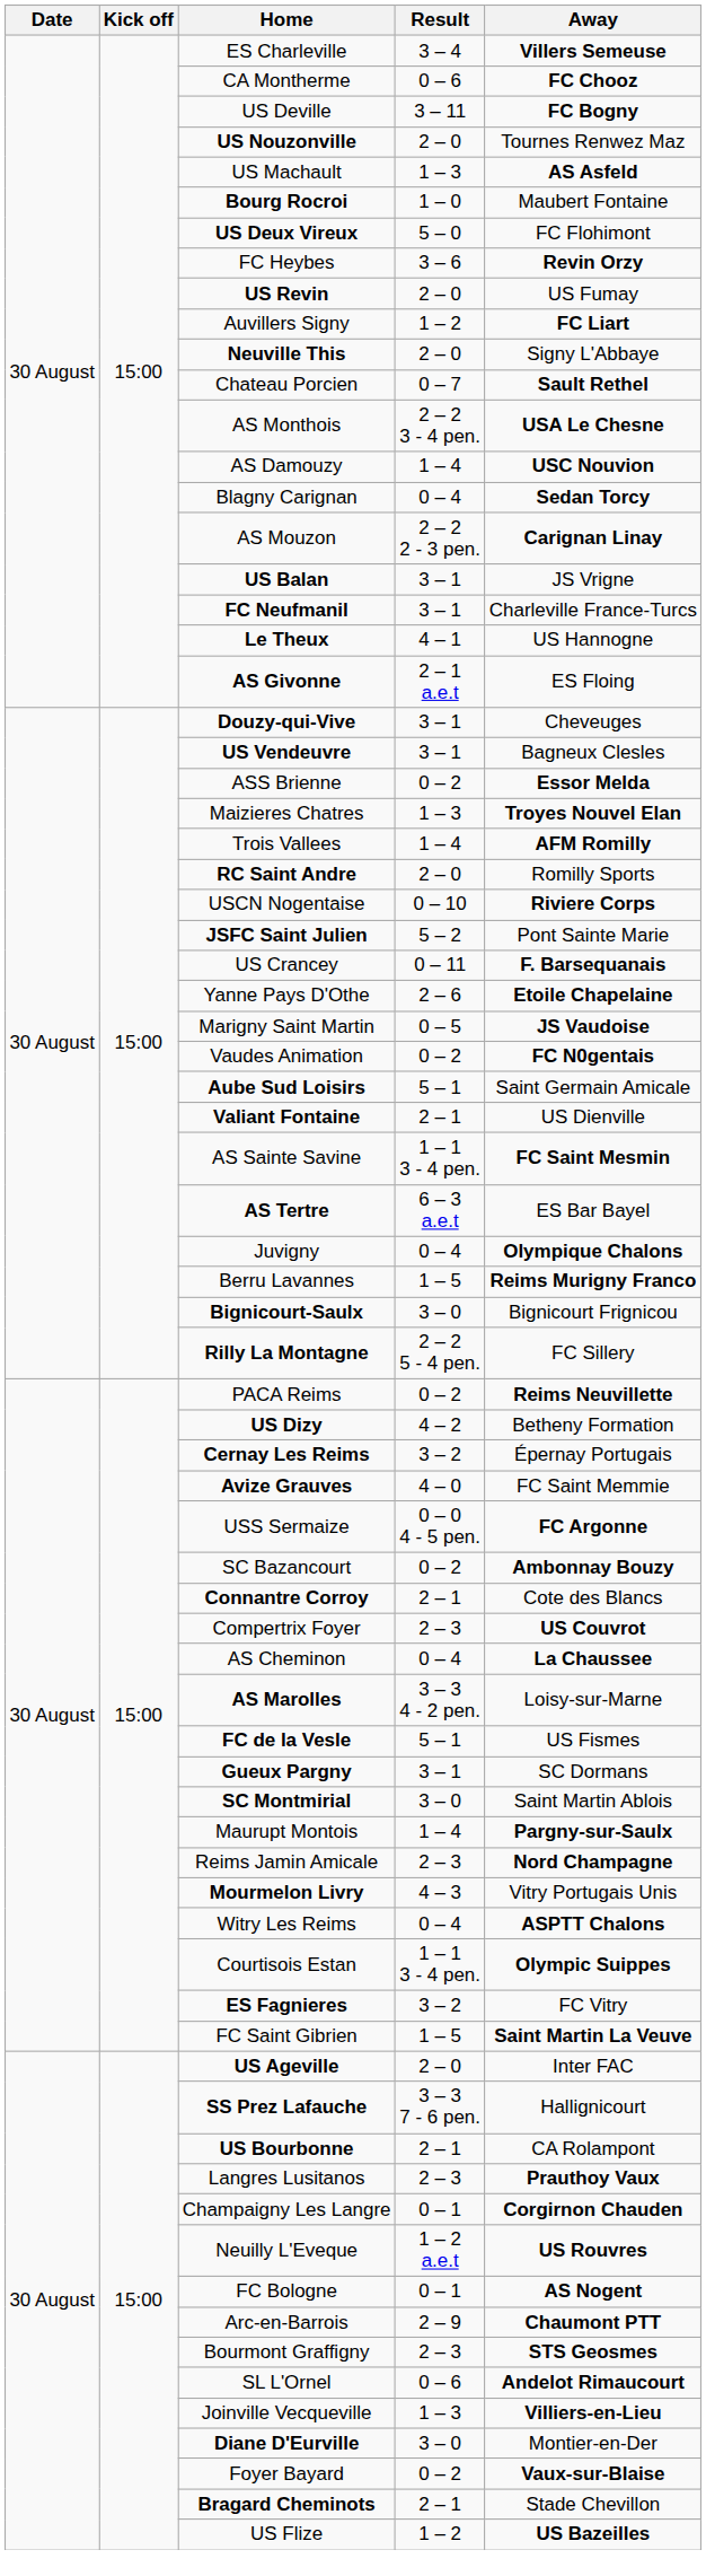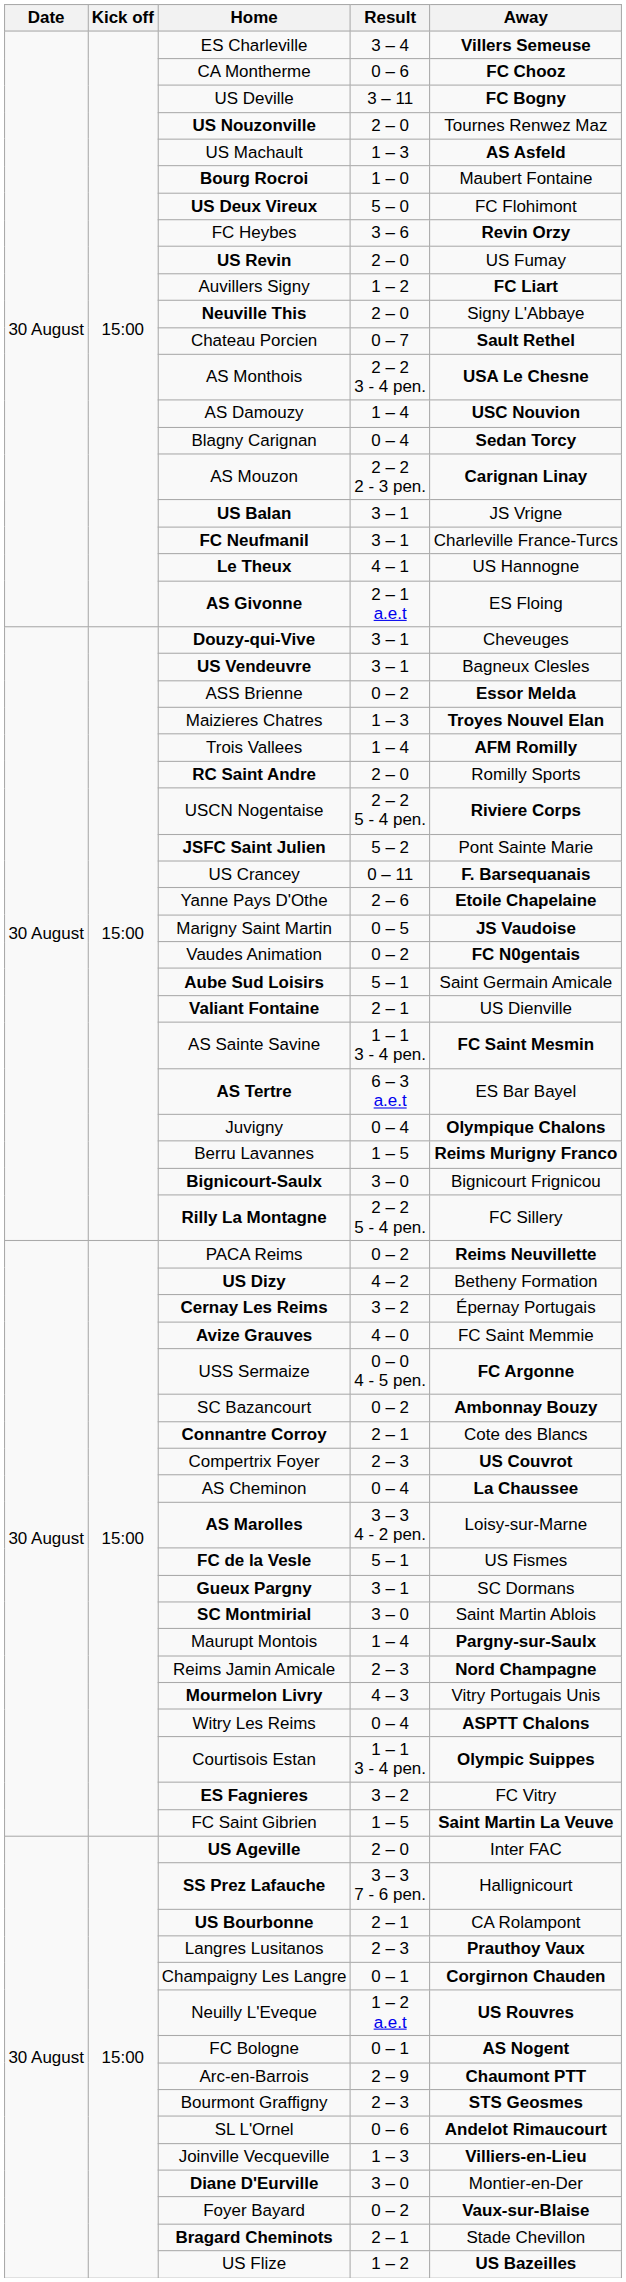 <table class="wikitable" style="text-align: center">
 <tr>
 <th scope="col">Date</th>
 <th scope="col">Kick off</th>
 <th scope="col">Home</th>
 <th scope="col">Result</th>
 <th scope="col">Away</th>
 </tr>
 <tr>
 <td rowspan="20">30 August</td>
 <td rowspan="20">15:00</td>
 <td>ES Charleville</td>
 <td>3 – 4</td>
 <td><strong>Villers Semeuse</strong></td>
 </tr>
 <tr>
 <td>CA Montherme</td>
 <td>0 – 6</td>
 <td><strong>FC Chooz</strong></td>
 </tr>
 <tr>
 <td>US Deville</td>
 <td>3 – 11</td>
 <td><strong>FC Bogny</strong></td>
 </tr>
 <tr>
 <td><strong>US Nouzonville</strong></td>
 <td>2 – 0</td>
 <td>Tournes Renwez Maz</td>
 </tr>
 <tr>
 <td>US Machault</td>
 <td>1 – 3</td>
 <td><strong>AS Asfeld</strong></td>
 </tr>
 <tr>
 <td><strong>Bourg Rocroi</strong></td>
 <td>1 – 0</td>
 <td>Maubert Fontaine</td>
 </tr>
 <tr>
 <td><strong>US Deux Vireux</strong></td>
 <td>5 – 0</td>
 <td>FC Flohimont</td>
 </tr>
 <tr>
 <td>FC Heybes</td>
 <td>3 – 6</td>
 <td><strong>Revin Orzy</strong></td>
 </tr>
 <tr>
 <td><strong>US Revin</strong></td>
 <td>2 – 0</td>
 <td>US Fumay</td>
 </tr>
 <tr>
 <td>Auvillers Signy</td>
 <td>1 – 2</td>
 <td><strong>FC Liart</strong></td>
 </tr>
 <tr>
 <td><strong>Neuville This</strong></td>
 <td>2 – 0</td>
 <td>Signy L'Abbaye</td>
 </tr>
 <tr>
 <td>Chateau Porcien</td>
 <td>0 – 7</td>
 <td><strong>Sault Rethel</strong></td>
 </tr>
 <tr>
 <td>AS Monthois</td>
 <td>2 – 2 <br> 3 - 4 pen.</td>
 <td><strong>USA Le Chesne</strong></td>
 </tr>
 <tr>
 <td>AS Damouzy</td>
 <td>1 – 4</td>
 <td><strong>USC Nouvion</strong></td>
 </tr>
 <tr>
 <td>Blagny Carignan</td>
 <td>0 – 4</td>
 <td><strong>Sedan Torcy</strong></td>
 </tr>
 <tr>
 <td>AS Mouzon</td>
 <td>2 – 2 <br> 2 - 3 pen.</td>
 <td><strong>Carignan Linay</strong></td>
 </tr>
 <tr>
 <td><strong>US Balan</strong></td>
 <td>3 – 1</td>
 <td>JS Vrigne</td>
 </tr>
 <tr>
 <td><strong>FC Neufmanil</strong></td>
 <td>3 – 1</td>
 <td>Charleville France-Turcs</td>
 </tr>
 <tr>
 <td><strong>Le Theux</strong></td>
 <td>4 – 1</td>
 <td>US Hannogne</td>
 </tr>
 <tr>
 <td><strong>AS Givonne</strong></td>
 <td>2 – 1 <br> <a href='#'>a.e.t</a></td>
 <td>ES Floing</td>
 </tr>
 <tr>
 <td rowspan="20">30 August</td>
 <td rowspan="20">15:00</td>
 <td><strong>Douzy-qui-Vive</strong></td>
 <td>3 – 1</td>
 <td>Cheveuges</td>
 </tr>
 <tr>
 <td><strong>US Vendeuvre</strong></td>
 <td>3 – 1</td>
 <td>Bagneux Clesles</td>
 </tr>
 <tr>
 <td>ASS Brienne</td>
 <td>0 – 2</td>
 <td><strong>Essor Melda</strong></td>
 </tr>
 <tr>
 <td>Maizieres Chatres</td>
 <td>1 – 3</td>
 <td><strong>Troyes Nouvel Elan</strong></td>
 </tr>
 <tr>
 <td>Trois Vallees</td>
 <td>1 – 4</td>
 <td><strong>AFM Romilly</strong></td>
 </tr>
 <tr>
 <td><strong>RC Saint Andre</strong></td>
 <td>2 – 0</td>
 <td>Romilly Sports</td>
 </tr>
 <tr>
 <td>USCN Nogentaise</td>
-<td>0 – 10</td>
+<td>2 – 2 <br> 5 - 4 pen.</td>
 <td><strong>Riviere Corps</strong></td>
 </tr>
 <tr>
 <td><strong>JSFC Saint Julien</strong></td>
 <td>5 – 2</td>
 <td>Pont Sainte Marie</td>
 </tr>
 <tr>
 <td>US Crancey</td>
 <td>0 – 11</td>
 <td><strong>F. Barsequanais</strong></td>
 </tr>
 <tr>
 <td>Yanne Pays D'Othe</td>
 <td>2 – 6</td>
 <td><strong>Etoile Chapelaine</strong></td>
 </tr>
 <tr>
 <td>Marigny Saint Martin</td>
 <td>0 – 5</td>
 <td><strong>JS Vaudoise</strong></td>
 </tr>
 <tr>
 <td>Vaudes Animation</td>
 <td>0 – 2</td>
 <td><strong>FC N0gentais</strong></td>
 </tr>
 <tr>
 <td><strong>Aube Sud Loisirs</strong></td>
 <td>5 – 1</td>
 <td>Saint Germain Amicale</td>
 </tr>
 <tr>
 <td><strong>Valiant Fontaine</strong></td>
 <td>2 – 1</td>
 <td>US Dienville</td>
 </tr>
 <tr>
 <td>AS Sainte Savine</td>
 <td>1 – 1 <br> 3 - 4 pen.</td>
 <td><strong>FC Saint Mesmin</strong></td>
 </tr>
 <tr>
 <td><strong>AS Tertre</strong></td>
 <td>6 – 3 <br> <a href='#'>a.e.t</a></td>
 <td>ES Bar Bayel</td>
 </tr>
 <tr>
 <td>Juvigny</td>
 <td>0 – 4</td>
 <td><strong>Olympique Chalons</strong></td>
 </tr>
 <tr>
 <td>Berru Lavannes</td>
 <td>1 – 5</td>
 <td><strong>Reims Murigny Franco</strong></td>
 </tr>
 <tr>
 <td><strong>Bignicourt-Saulx</strong></td>
 <td>3 – 0</td>
 <td>Bignicourt Frignicou</td>
 </tr>
 <tr>
 <td><strong>Rilly La Montagne</strong></td>
 <td>2 – 2 <br> 5 - 4 pen.</td>
 <td>FC Sillery</td>
 </tr>
 <tr>
 <td rowspan="20">30 August</td>
 <td rowspan="20">15:00</td>
 <td>PACA Reims</td>
 <td>0 – 2</td>
 <td><strong>Reims Neuvillette</strong></td>
 </tr>
 <tr>
 <td><strong>US Dizy</strong></td>
 <td>4 – 2</td>
 <td>Betheny Formation</td>
 </tr>
 <tr>
 <td><strong>Cernay Les Reims</strong></td>
 <td>3 – 2</td>
 <td>Épernay Portugais</td>
 </tr>
 <tr>
 <td><strong>Avize Grauves</strong></td>
 <td>4 – 0</td>
 <td>FC Saint Memmie</td>
 </tr>
 <tr>
 <td>USS Sermaize</td>
 <td>0 – 0 <br> 4 - 5 pen.</td>
 <td><strong>FC Argonne</strong></td>
 </tr>
 <tr>
 <td>SC Bazancourt</td>
 <td>0 – 2</td>
 <td><strong>Ambonnay Bouzy</strong></td>
 </tr>
 <tr>
 <td><strong>Connantre Corroy</strong></td>
 <td>2 – 1</td>
 <td>Cote des Blancs</td>
 </tr>
 <tr>
 <td>Compertrix Foyer</td>
 <td>2 – 3</td>
 <td><strong>US Couvrot</strong></td>
 </tr>
 <tr>
 <td>AS Cheminon</td>
 <td>0 – 4</td>
 <td><strong>La Chaussee</strong></td>
 </tr>
 <tr>
 <td><strong>AS Marolles</strong></td>
 <td>3 – 3 <br> 4 - 2 pen.</td>
 <td>Loisy-sur-Marne</td>
 </tr>
 <tr>
 <td><strong>FC de la Vesle</strong></td>
 <td>5 – 1</td>
 <td>US Fismes</td>
 </tr>
 <tr>
 <td><strong>Gueux Pargny</strong></td>
 <td>3 – 1</td>
 <td>SC Dormans</td>
 </tr>
 <tr>
 <td><strong>SC Montmirial</strong></td>
 <td>3 – 0</td>
 <td>Saint Martin Ablois</td>
 </tr>
 <tr>
 <td>Maurupt Montois</td>
 <td>1 – 4</td>
 <td><strong>Pargny-sur-Saulx</strong></td>
 </tr>
 <tr>
 <td>Reims Jamin Amicale</td>
 <td>2 – 3</td>
 <td><strong>Nord Champagne</strong></td>
 </tr>
 <tr>
 <td><strong>Mourmelon Livry</strong></td>
 <td>4 – 3</td>
 <td>Vitry Portugais Unis</td>
 </tr>
 <tr>
 <td>Witry Les Reims</td>
 <td>0 – 4</td>
 <td><strong>ASPTT Chalons</strong></td>
 </tr>
 <tr>
 <td>Courtisois Estan</td>
 <td>1 – 1 <br> 3 - 4 pen.</td>
 <td><strong>Olympic Suippes</strong></td>
 </tr>
 <tr>
 <td><strong>ES Fagnieres</strong></td>
 <td>3 – 2</td>
 <td>FC Vitry</td>
 </tr>
 <tr>
 <td>FC Saint Gibrien</td>
 <td>1 – 5</td>
 <td><strong>Saint Martin La Veuve</strong></td>
 </tr>
 <tr>
 <td rowspan="15">30 August</td>
 <td rowspan="15">15:00</td>
 <td><strong>US Ageville</strong></td>
 <td>2 – 0</td>
 <td>Inter FAC</td>
 </tr>
 <tr>
 <td><strong>SS Prez Lafauche</strong></td>
 <td>3 – 3 <br> 7 - 6 pen.</td>
 <td>Hallignicourt</td>
 </tr>
 <tr>
 <td><strong>US Bourbonne</strong></td>
 <td>2 – 1</td>
 <td>CA Rolampont</td>
 </tr>
 <tr>
 <td>Langres Lusitanos</td>
 <td>2 – 3</td>
 <td><strong>Prauthoy Vaux</strong></td>
 </tr>
 <tr>
 <td>Champaigny Les Langre</td>
 <td>0 – 1</td>
 <td><strong>Corgirnon Chauden</strong></td>
 </tr>
 <tr>
 <td>Neuilly L'Eveque</td>
 <td>1 – 2 <br> <a href='#'>a.e.t</a></td>
 <td><strong>US Rouvres</strong></td>
 </tr>
 <tr>
 <td>FC Bologne</td>
 <td>0 – 1</td>
 <td><strong>AS Nogent</strong></td>
 </tr>
 <tr>
 <td>Arc-en-Barrois</td>
 <td>2 – 9</td>
 <td><strong>Chaumont PTT</strong></td>
 </tr>
 <tr>
 <td>Bourmont Graffigny</td>
 <td>2 – 3</td>
 <td><strong>STS Geosmes</strong></td>
 </tr>
 <tr>
 <td>SL L'Ornel</td>
 <td>0 – 6</td>
 <td><strong>Andelot Rimaucourt</strong></td>
 </tr>
 <tr>
 <td>Joinville Vecqueville</td>
 <td>1 – 3</td>
 <td><strong>Villiers-en-Lieu</strong></td>
 </tr>
 <tr>
 <td><strong>Diane D'Eurville</strong></td>
 <td>3 – 0</td>
 <td>Montier-en-Der</td>
 </tr>
 <tr>
 <td>Foyer Bayard</td>
 <td>0 – 2</td>
 <td><strong>Vaux-sur-Blaise</strong></td>
 </tr>
 <tr>
 <td><strong>Bragard Cheminots</strong></td>
 <td>2 – 1</td>
 <td>Stade Chevillon</td>
 </tr>
 <tr>
 <td>US Flize</td>
 <td>1 – 2</td>
 <td><strong>US Bazeilles</strong></td>
 </tr>
 </table>
